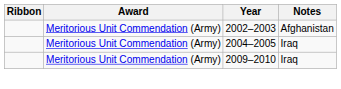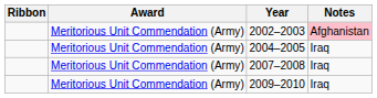 <table class="wikitable">
 <tr>
 <th>Ribbon</th>
 <th>Award</th>
 <th>Year</th>
 <th>Notes</th>
 </tr>
 <tr>
 <td></td>
 <td><a href='#'>Meritorious Unit Commendation</a> (Army)</td>
 <td>2002–2003</td>
-<td>Afghanistan</td>
+<td style="background: pink;">Afghanistan</td>
 </tr>
 <tr>
 <td></td>
 <td><a href='#'>Meritorious Unit Commendation</a> (Army)</td>
 <td>2004–2005</td>
 <td>Iraq</td>
 </tr>
 <tr>
 <td></td>
 <td><a href='#'>Meritorious Unit Commendation</a> (Army)</td>
+<td>2007–2008</td>
+<td>Iraq</td>
+</tr>
+<tr>
+<td></td>
+<td><a href='#'>Meritorious Unit Commendation</a> (Army)</td>
 <td>2009–2010</td>
 <td>Iraq</td>
 </tr>
 </table>
